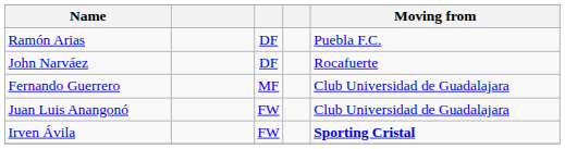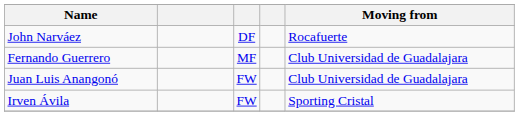 <table class="wikitable" style="text-align: center;">
 <tr>
 </tr>
 <tr>
 <th width=30% align="center">Name</th>
 <th width=15% align="center"></th>
 <th width=5% align="center"></th>
 <th width=5% align="center"></th>
 <th width=45% align="center">Moving from</th>
-</tr>
-<tr>
-<td align=left><a href='#'>Ramón Arias</a></td>
-<td></td>
-<td><a href='#'>DF</a></td>
-<td></td>
-<td align=left><a href='#'>Puebla F.C.</a> </td>
 </tr>
 <tr>
 <td align=left><a href='#'>John Narváez</a></td>
 <td></td>
 <td><a href='#'>DF</a></td>
 <td></td>
 <td align=left><a href='#'>Rocafuerte</a> </td>
 </tr>
 <tr>
 <td align=left><a href='#'>Fernando Guerrero</a></td>
 <td></td>
 <td><a href='#'>MF</a></td>
 <td></td>
 <td align=left><a href='#'>Club Universidad de Guadalajara</a> </td>
 </tr>
 <tr>
 <td align=left><a href='#'>Juan Luis Anangonó</a></td>
 <td></td>
 <td><a href='#'>FW</a></td>
 <td></td>
 <td align=left><a href='#'>Club Universidad de Guadalajara</a> </td>
 </tr>
 <tr>
 <td align=left><a href='#'>Irven Ávila</a></td>
 <td></td>
 <td><a href='#'>FW</a></td>
 <td></td>
-<td align=left><strong><a href='#'>Sporting Cristal</a> </strong></td>
+<td align=left><a href='#'>Sporting Cristal</a> </td>
 </tr>
 <tr>
 </tr>
 </table>
